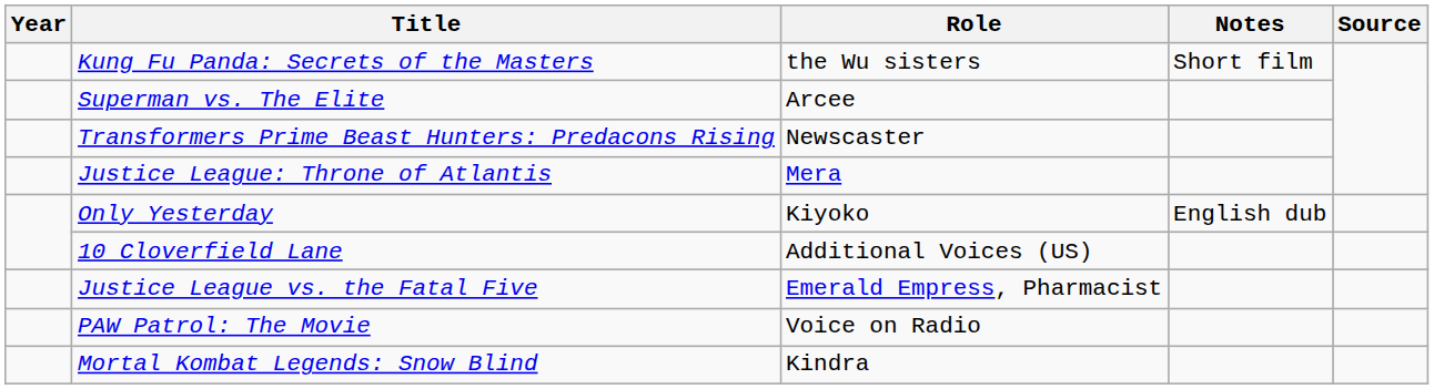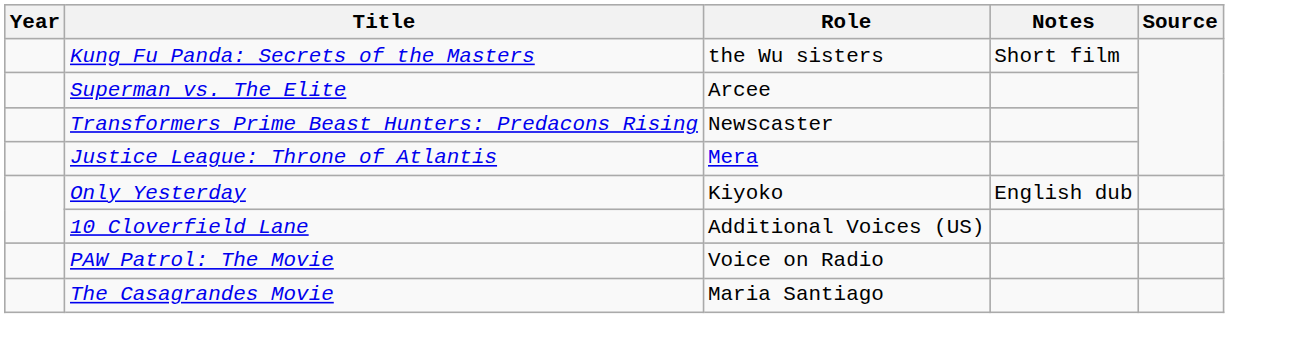 <table class="wikitable sortable plainrowheaders">
 <tr>
 <th scope="col">Year</th>
 <th scope="col">Title</th>
 <th scope="col">Role</th>
 <th class="unsortable" scope="col">Notes</th>
 <th class="unsortable" scope="col">Source</th>
 </tr>
 <tr>
 <td></td>
 <td><em><a href='#'>Kung Fu Panda: Secrets of the Masters</a></em></td>
 <td>the Wu sisters</td>
 <td>Short film</td>
 <td rowspan="4"></td>
 </tr>
 <tr>
 <td></td>
 <td><em><a href='#'>Superman vs. The Elite</a></em></td>
 <td>Arcee</td>
 <td></td>
 </tr>
 <tr>
 <td></td>
 <td><em><a href='#'>Transformers Prime Beast Hunters: Predacons Rising</a></em></td>
 <td>Newscaster</td>
 <td></td>
 </tr>
 <tr>
 <td></td>
 <td><em><a href='#'>Justice League: Throne of Atlantis</a></em></td>
 <td><a href='#'>Mera</a></td>
 <td></td>
 </tr>
 <tr>
 <td rowspan="2"></td>
 <td><em><a href='#'>Only Yesterday</a></em></td>
 <td>Kiyoko</td>
 <td>English dub</td>
 <td></td>
 </tr>
 <tr>
 <td><em><a href='#'>10 Cloverfield Lane</a></em></td>
 <td>Additional Voices (US)</td>
 <td></td>
 <td></td>
 </tr>
 <tr>
 <td></td>
-<td><em><a href='#'>Justice League vs. the Fatal Five</a></em></td>
-<td><a href='#'>Emerald Empress</a>, Pharmacist</td>
-<td></td>
-<td></td>
-</tr>
-<tr>
-<td></td>
 <td><em><a href='#'>PAW Patrol: The Movie</a></em></td>
 <td>Voice on Radio</td>
 <td></td>
 <td></td>
 </tr>
 <tr>
 <td></td>
-<td><em><a href='#'>Mortal Kombat Legends: Snow Blind</a></em></td>
-<td>Kindra</td>
+<td><em><a href='#'>The Casagrandes Movie</a></em></td>
+<td>Maria Santiago</td>
 <td></td>
 <td></td>
 </tr>
 </table>
